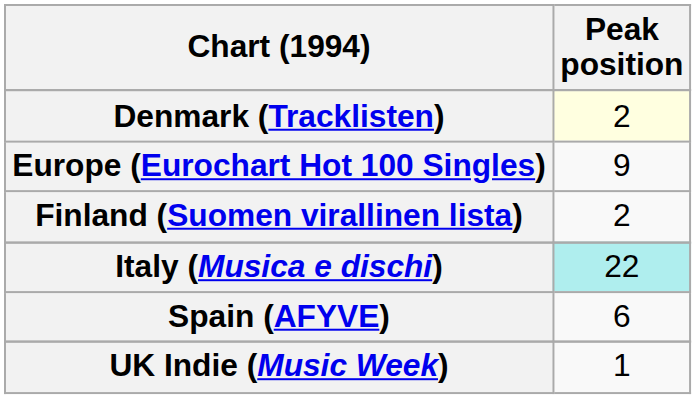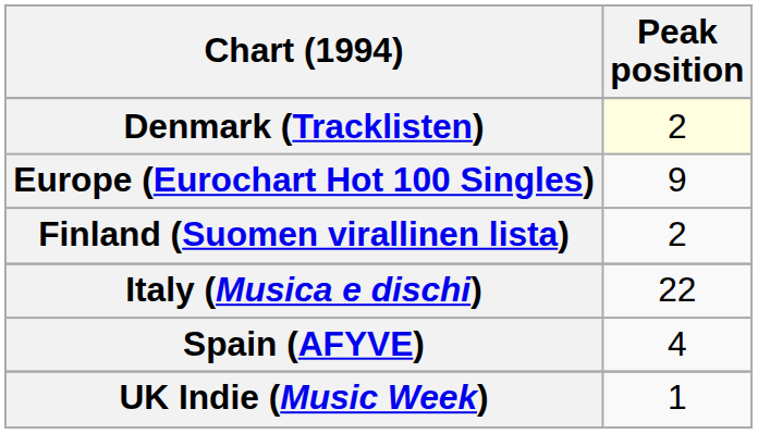 <table class="wikitable sortable plainrowheaders" style="text-align:center">
 <tr>
 <th scope="col">Chart (1994)</th>
 <th scope="col">Peak<br>position</th>
 </tr>
 <tr>
 </tr>
 <tr>
 </tr>
 <tr>
 <th scope="row">Denmark (<a href='#'>Tracklisten</a>)</th>
 <td style="background: lightyellow;">2</td>
 </tr>
 <tr>
 <th scope="row">Europe (<a href='#'>Eurochart Hot 100 Singles</a>)</th>
 <td>9</td>
 </tr>
 <tr>
 <th scope="row">Finland (<a href='#'>Suomen virallinen lista</a>)</th>
 <td>2</td>
 </tr>
 <tr>
 </tr>
 <tr>
 </tr>
 <tr>
 </tr>
 <tr>
 <th scope="row">Italy (<em><a href='#'>Musica e dischi</a></em>)</th>
-<td style="background: paleturquoise;">22</td>
+<td>22</td>
 </tr>
 <tr>
 <th scope="row">Spain (<a href='#'>AFYVE</a>)</th>
-<td>6</td>
+<td>4</td>
 </tr>
 <tr>
 </tr>
 <tr>
 </tr>
 <tr>
 </tr>
 <tr>
 <th scope="row">UK Indie (<em><a href='#'>Music Week</a></em>)</th>
 <td>1</td>
 </tr>
 </table>
